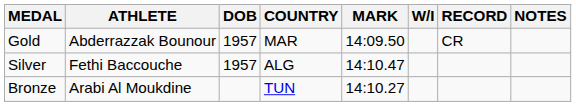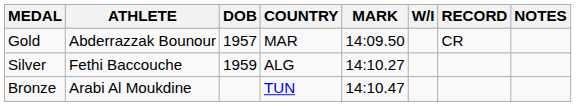 <table class="wikitable">
 <tr>
 <th>MEDAL</th>
 <th>ATHLETE</th>
 <th>DOB</th>
 <th>COUNTRY</th>
 <th>MARK</th>
 <th>W/I</th>
 <th>RECORD</th>
 <th>NOTES</th>
 </tr>
 <tr>
 <td>Gold</td>
 <td>Abderrazzak Bounour</td>
 <td>1957</td>
 <td>MAR</td>
 <td>14:09.50</td>
 <td></td>
 <td>CR</td>
 <td></td>
 </tr>
 <tr>
 <td>Silver</td>
 <td>Fethi Baccouche</td>
-<td>1957</td>
+<td>1959</td>
 <td>ALG</td>
-<td>14:10.47</td>
+<td>14:10.27</td>
 <td></td>
 <td></td>
 <td></td>
 </tr>
 <tr>
 <td>Bronze</td>
 <td>Arabi Al Moukdine</td>
 <td></td>
 <td><a href='#'>TUN</a></td>
-<td>14:10.27</td>
+<td>14:10.47</td>
 <td></td>
 <td></td>
 <td></td>
 </tr>
 </table>
